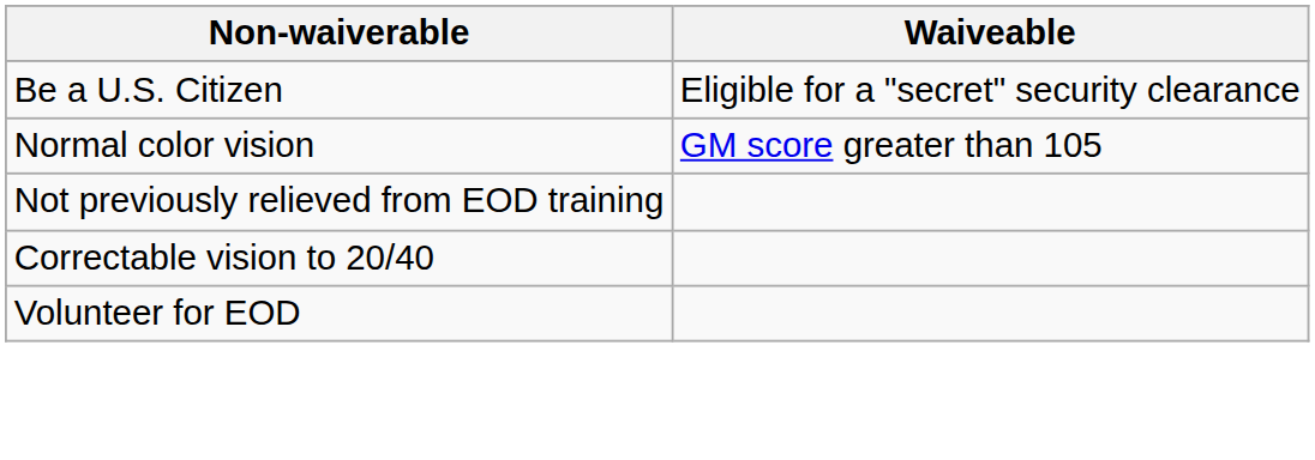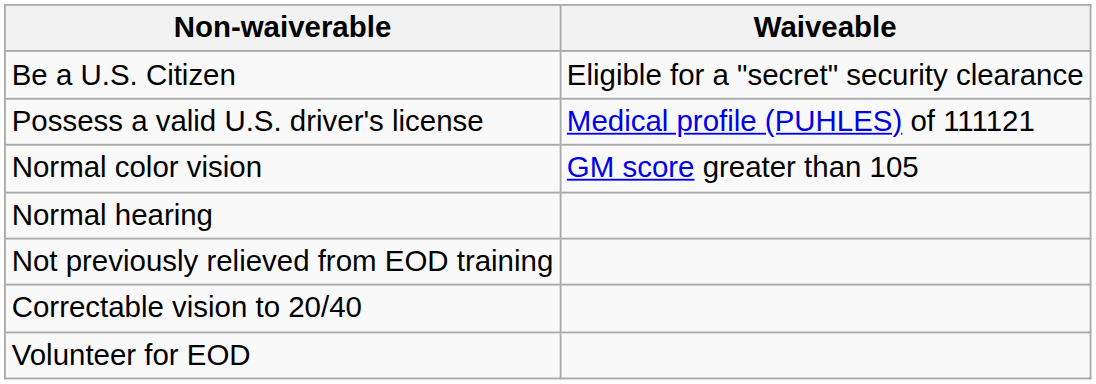 <table class="wikitable">
 <tr>
 <th>Non-waiverable</th>
 <th>Waiveable</th>
 </tr>
 <tr>
 <td>Be a U.S. Citizen</td>
 <td>Eligible for a "secret" security clearance</td>
 </tr>
 <tr>
+<td>Possess a valid U.S. driver's license</td>
+<td><a href='#'>Medical profile (PUHLES)</a> of 111121</td>
+</tr>
+<tr>
 <td>Normal color vision</td>
 <td><a href='#'>GM score</a> greater than 105</td>
+</tr>
+<tr>
+<td>Normal hearing</td>
+<td></td>
 </tr>
 <tr>
 <td>Not previously relieved from EOD training</td>
 <td></td>
 </tr>
 <tr>
 <td>Correctable vision to 20/40</td>
 <td></td>
 </tr>
 <tr>
 <td>Volunteer for EOD</td>
 <td></td>
 </tr>
 </table>
